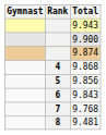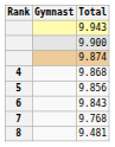 <table class="wikitable sortable" style="text-align:center; font-size:95%">
 <tr>
+<th scope=col>Rank</th>
 <th scope=col>Gymnast</th>
-<th scope=col>Rank</th>
 <th scope=col>Total</th>
 </tr>
 <tr bgcolor=fffcaf>
+<th scope=row style="text-align:center"></th>
 <td align=left></td>
-<th scope=row style="text-align:center"></th>
 <td>9.943</td>
 </tr>
 <tr bgcolor=e5e5e5>
+<th scope=row style="text-align:center"></th>
 <td align=left></td>
-<th scope=row style="text-align:center"></th>
 <td>9.900</td>
 </tr>
 <tr bgcolor=eecc99>
+<th scope=row style="text-align:center"></th>
 <td align=left></td>
-<th scope=row style="text-align:center"></th>
 <td>9.874</td>
 </tr>
 <tr>
+<th scope=row style="text-align:center">4</th>
 <td align=left></td>
-<th scope=row style="text-align:center">4</th>
 <td>9.868</td>
 </tr>
 <tr>
+<th scope=row style="text-align:center">5</th>
 <td align=left></td>
-<th scope=row style="text-align:center">5</th>
 <td>9.856</td>
 </tr>
 <tr>
+<th scope=row style="text-align:center">6</th>
 <td align=left></td>
-<th scope=row style="text-align:center">6</th>
 <td>9.843</td>
 </tr>
 <tr>
+<th scope=row style="text-align:center">7</th>
 <td align=left></td>
-<th scope=row style="text-align:center">7</th>
 <td>9.768</td>
 </tr>
 <tr>
+<th scope=row style="text-align:center">8</th>
 <td align=left></td>
-<th scope=row style="text-align:center">8</th>
 <td>9.481</td>
 </tr>
 </table>
